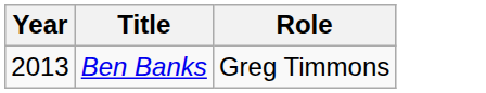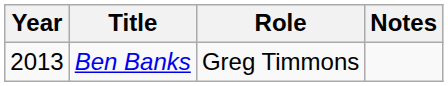 <table class="wikitable">
 <tr>
 <th>Year</th>
 <th>Title</th>
 <th>Role</th>
+<th>Notes</th>
 </tr>
 <tr>
 <td>2013</td>
 <td><a href='#'><em>Ben Banks</em></a></td>
 <td>Greg Timmons</td>
+<td></td>
 </tr>
 </table>
